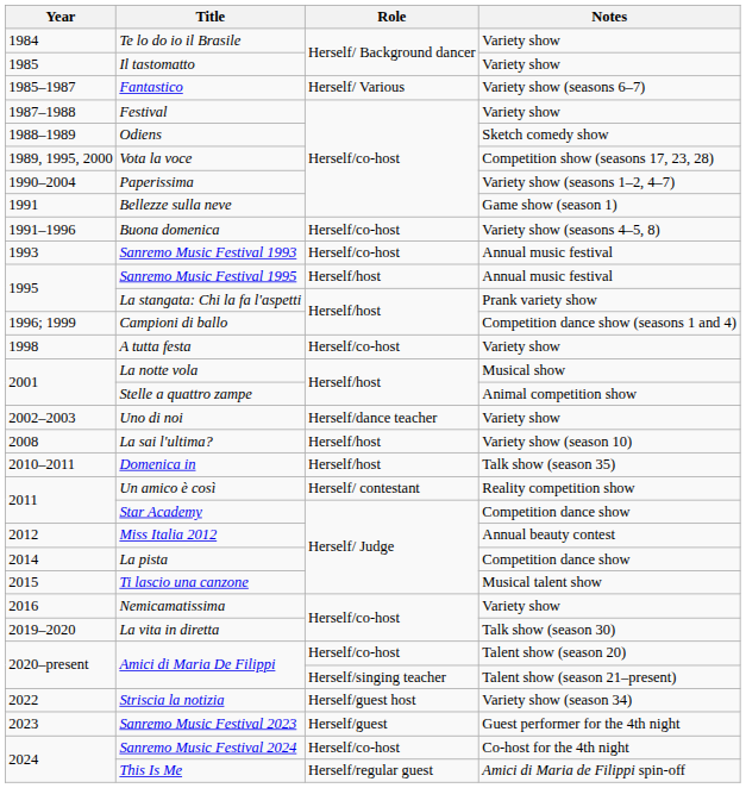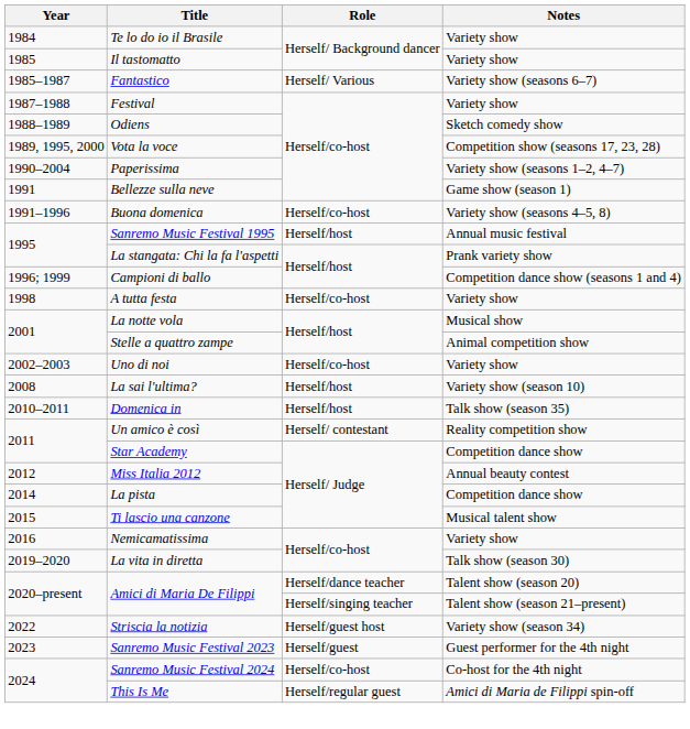 <table class="wikitable">
 <tr>
 <th>Year</th>
 <th>Title</th>
 <th>Role</th>
 <th>Notes</th>
 </tr>
 <tr>
 <td>1984</td>
 <td><em>Te lo do io il Brasile</em></td>
 <td rowspan="2">Herself/ Background dancer</td>
 <td>Variety show</td>
 </tr>
 <tr>
 <td>1985</td>
 <td><em>Il tastomatto</em></td>
 <td>Variety show</td>
 </tr>
 <tr>
 <td>1985–1987</td>
 <td><em><a href='#'>Fantastico</a></em></td>
 <td>Herself/ Various</td>
 <td>Variety show (seasons 6–7)</td>
 </tr>
 <tr>
 <td>1987–1988</td>
 <td><em>Festival</em></td>
 <td rowspan="5">Herself/co-host</td>
 <td>Variety show</td>
 </tr>
 <tr>
 <td>1988–1989</td>
 <td><em>Odiens</em></td>
 <td>Sketch comedy show</td>
 </tr>
 <tr>
 <td>1989, 1995, 2000</td>
 <td><em>Vota la voce</em></td>
 <td>Competition show (seasons 17, 23, 28)</td>
 </tr>
 <tr>
 <td>1990–2004</td>
 <td><em>Paperissima</em></td>
 <td>Variety show (seasons 1–2, 4–7)</td>
 </tr>
 <tr>
 <td>1991</td>
 <td><em>Bellezze sulla neve</em></td>
 <td>Game show (season 1)</td>
 </tr>
 <tr>
 <td>1991–1996</td>
 <td><em>Buona domenica</em></td>
 <td>Herself/co-host</td>
 <td>Variety show (seasons 4–5, 8)</td>
 </tr>
 <tr>
-<td>1993</td>
-<td><em><a href='#'>Sanremo Music Festival 1993</a></em></td>
-<td>Herself/co-host</td>
-<td>Annual music festival</td>
-</tr>
-<tr>
 <td rowspan="2">1995</td>
 <td><em><a href='#'>Sanremo Music Festival 1995</a></em></td>
 <td>Herself/host</td>
 <td>Annual music festival</td>
 </tr>
 <tr>
 <td><em>La stangata: Chi la fa l'aspetti</em></td>
 <td rowspan="2">Herself/host</td>
 <td>Prank variety show</td>
 </tr>
 <tr>
 <td>1996; 1999</td>
 <td><em>Campioni di ballo</em></td>
 <td>Competition dance show (seasons 1 and 4)</td>
 </tr>
 <tr>
 <td>1998</td>
 <td><em>A tutta festa</em></td>
 <td>Herself/co-host</td>
 <td>Variety show</td>
 </tr>
 <tr>
 <td rowspan="2">2001</td>
 <td><em>La notte vola</em></td>
 <td rowspan="2">Herself/host</td>
 <td>Musical show</td>
 </tr>
 <tr>
 <td><em>Stelle a quattro zampe</em></td>
 <td>Animal competition show</td>
 </tr>
 <tr>
 <td>2002–2003</td>
 <td><em>Uno di noi</em></td>
-<td>Herself/dance teacher</td>
+<td>Herself/co-host</td>
 <td>Variety show</td>
 </tr>
 <tr>
 <td>2008</td>
 <td><em>La sai l'ultima?</em></td>
 <td>Herself/host</td>
 <td>Variety show (season 10)</td>
 </tr>
 <tr>
 <td>2010–2011</td>
 <td><em><a href='#'>Domenica in</a></em></td>
 <td>Herself/host</td>
 <td>Talk show (season 35)</td>
 </tr>
 <tr>
 <td rowspan="2">2011</td>
 <td><em>Un amico è così</em></td>
 <td>Herself/ contestant</td>
 <td>Reality competition show</td>
 </tr>
 <tr>
 <td><em><a href='#'>Star Academy</a></em></td>
 <td rowspan="4">Herself/ Judge</td>
 <td>Competition dance show</td>
 </tr>
 <tr>
 <td>2012</td>
 <td><em><a href='#'>Miss Italia 2012</a></em></td>
 <td>Annual beauty contest</td>
 </tr>
 <tr>
 <td>2014</td>
 <td><em>La pista</em></td>
 <td>Competition dance show</td>
 </tr>
 <tr>
 <td>2015</td>
 <td><em><a href='#'>Ti lascio una canzone</a></em></td>
 <td>Musical talent show</td>
 </tr>
 <tr>
 <td>2016</td>
 <td><em>Nemicamatissima</em></td>
 <td rowspan="2">Herself/co-host</td>
 <td>Variety show</td>
 </tr>
 <tr>
 <td>2019–2020</td>
 <td><em>La vita in diretta</em></td>
 <td>Talk show (season 30)</td>
 </tr>
 <tr>
 <td rowspan="2">2020–present</td>
 <td rowspan="2"><em><a href='#'>Amici di Maria De Filippi</a></em></td>
-<td>Herself/co-host</td>
+<td>Herself/dance teacher</td>
 <td>Talent show (season 20)</td>
 </tr>
 <tr>
 <td>Herself/singing teacher</td>
 <td>Talent show (season 21–present)</td>
 </tr>
 <tr>
 <td>2022</td>
 <td><em><a href='#'>Striscia la notizia</a></em></td>
 <td>Herself/guest host</td>
 <td>Variety show (season 34)</td>
 </tr>
 <tr>
 <td>2023</td>
 <td><em><a href='#'>Sanremo Music Festival 2023</a></em></td>
 <td>Herself/guest</td>
 <td>Guest performer for the 4th night</td>
 </tr>
 <tr>
 <td rowspan="2">2024</td>
 <td><em><a href='#'>Sanremo Music Festival 2024</a></em></td>
 <td>Herself/co-host</td>
 <td>Co-host for the 4th night</td>
 </tr>
 <tr>
 <td><em><a href='#'>This Is Me</a></em></td>
 <td>Herself/regular guest</td>
 <td><em>Amici di Maria de Filippi</em> spin-off</td>
 </tr>
 </table>
